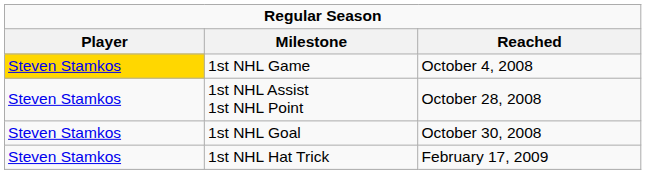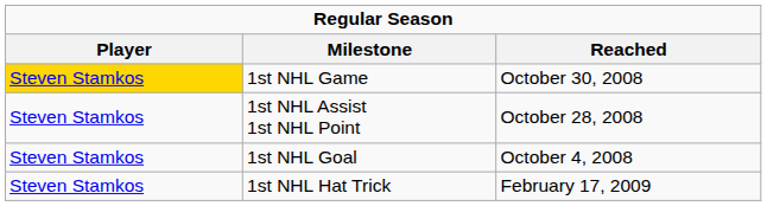 <table class="wikitable" width="52%">
 <tr>
 <td colspan="10" align="center"><strong>Regular Season</strong></td>
 </tr>
 <tr>
 <th>Player</th>
 <th>Milestone</th>
 <th>Reached</th>
 </tr>
 <tr>
 <td style="background: gold;"><a href='#'>Steven Stamkos</a></td>
 <td>1st NHL Game</td>
-<td>October 4, 2008</td>
+<td>October 30, 2008</td>
 </tr>
 <tr>
 <td><a href='#'>Steven Stamkos</a></td>
 <td>1st NHL Assist<br>1st NHL Point</td>
 <td>October 28, 2008</td>
 </tr>
 <tr>
 <td><a href='#'>Steven Stamkos</a></td>
 <td>1st NHL Goal</td>
-<td>October 30, 2008</td>
+<td>October 4, 2008</td>
 </tr>
 <tr>
 <td><a href='#'>Steven Stamkos</a></td>
 <td>1st NHL Hat Trick</td>
 <td>February 17, 2009</td>
 </tr>
 </table>
